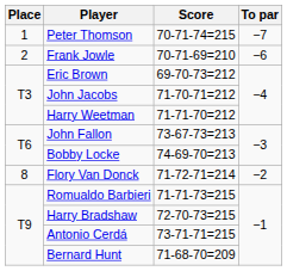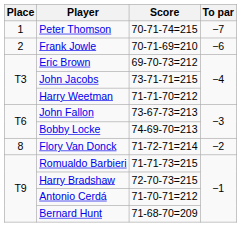 <table class="wikitable">
 <tr>
 <th>Place</th>
 <th>Player</th>
 <th>Score</th>
 <th>To par</th>
 </tr>
 <tr>
 <td align=center>1</td>
 <td> <a href='#'>Peter Thomson</a></td>
 <td align=center>70-71-74=215</td>
 <td align=center>−7</td>
 </tr>
 <tr>
 <td align=center>2</td>
 <td> <a href='#'>Frank Jowle</a></td>
 <td align=center>70-71-69=210</td>
 <td align=center>−6</td>
 </tr>
 <tr>
 <td rowspan="3" align=center>T3</td>
 <td> <a href='#'>Eric Brown</a></td>
 <td align=center>69-70-73=212</td>
 <td rowspan="3" align=center>−4</td>
 </tr>
 <tr>
 <td> <a href='#'>John Jacobs</a></td>
-<td align=center>71-70-71=212</td>
+<td align=center>73-71-71=215</td>
 </tr>
 <tr>
 <td> <a href='#'>Harry Weetman</a></td>
 <td align=center>71-71-70=212</td>
 </tr>
 <tr>
 <td rowspan="2" align=center>T6</td>
 <td> <a href='#'>John Fallon</a></td>
 <td align=center>73-67-73=213</td>
 <td rowspan="2" align=center>−3</td>
 </tr>
 <tr>
 <td> <a href='#'>Bobby Locke</a></td>
 <td align=center>74-69-70=213</td>
 </tr>
 <tr>
 <td align=center>8</td>
 <td> <a href='#'>Flory Van Donck</a></td>
 <td align=center>71-72-71=214</td>
 <td align=center>−2</td>
 </tr>
 <tr>
 <td rowspan="4" align=center>T9</td>
 <td> <a href='#'>Romualdo Barbieri</a></td>
 <td align=center>71-71-73=215</td>
 <td rowspan="4" align=center>−1</td>
 </tr>
 <tr>
 <td> <a href='#'>Harry Bradshaw</a></td>
 <td align=center>72-70-73=215</td>
 </tr>
 <tr>
 <td> <a href='#'>Antonio Cerdá</a></td>
-<td align=center>73-71-71=215</td>
+<td align=center>71-70-71=212</td>
 </tr>
 <tr>
 <td> <a href='#'>Bernard Hunt</a></td>
 <td align=center>71-68-70=209</td>
 </tr>
 </table>
